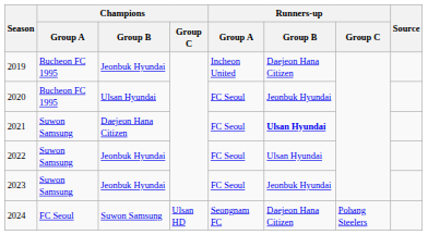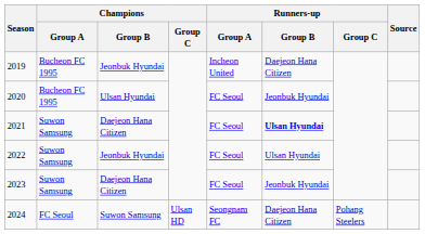 <table class="wikitable defaultcenter">
 <tr>
 <th rowspan="2"><small>Season</small></th>
 <th colspan="3"><small>Champions</small></th>
 <th colspan="3"><small>Runners-up</small></th>
 <th rowspan="2"><small>Source</small></th>
 </tr>
 <tr>
 <th><small>Group A</small></th>
 <th><small>Group B</small></th>
 <th><small>Group C</small></th>
 <th><small>Group A</small></th>
 <th><small>Group B</small></th>
 <th><small>Group C</small></th>
 </tr>
 <tr>
 <td><small>2019</small></td>
 <td><a href='#'><small>Bucheon FC 1995</small></a></td>
 <td><a href='#'><small>Jeonbuk Hyundai</small></a></td>
 <td rowspan="5"></td>
 <td><a href='#'><small>Incheon United</small></a></td>
 <td><small><a href='#'>Daejeon Hana Citizen</a></small></td>
 <td rowspan="5"></td>
 <td><small></small></td>
 </tr>
 <tr>
 <td><small>2020</small></td>
 <td><a href='#'><small>Bucheon FC 1995</small></a></td>
 <td><a href='#'><small>Ulsan Hyundai</small></a></td>
 <td><a href='#'><small>FC Seoul</small></a></td>
 <td><a href='#'><small>Jeonbuk Hyundai</small></a></td>
 <td></td>
 </tr>
 <tr>
 <td><small>2021</small></td>
 <td><a href='#'><small>Suwon Samsung</small></a></td>
 <td><small><a href='#'>Daejeon Hana Citizen</a></small></td>
 <td><a href='#'><small>FC Seoul</small></a></td>
 <td><strong><a href='#'><small>Ulsan Hyundai</small></a></strong></td>
 <td></td>
 </tr>
 <tr>
 <td><small>2022</small></td>
 <td><a href='#'><small>Suwon Samsung</small></a></td>
 <td><a href='#'><small>Jeonbuk Hyundai</small></a></td>
 <td><a href='#'><small>FC Seoul</small></a></td>
 <td><a href='#'><small>Ulsan Hyundai</small></a></td>
 <td></td>
 </tr>
 <tr>
 <td><small>2023</small></td>
 <td><a href='#'><small>Suwon Samsung</small></a></td>
-<td><a href='#'><small>Jeonbuk Hyundai</small></a></td>
+<td><small><a href='#'>Daejeon Hana Citizen</a></small></td>
 <td><a href='#'><small>FC Seoul</small></a></td>
 <td><a href='#'><small>Jeonbuk Hyundai</small></a></td>
 <td><small></small></td>
 </tr>
 <tr>
 <td><small>2024</small></td>
 <td><a href='#'><small>FC Seoul</small></a></td>
 <td><a href='#'><small>Suwon Samsung</small></a></td>
 <td><a href='#'><small>Ulsan HD</small></a></td>
 <td><small><a href='#'>Seongnam FC</a></small></td>
 <td><small><a href='#'>Daejeon Hana Citizen</a></small></td>
 <td><a href='#'><small>Pohang Steelers</small></a></td>
 <td><small></small></td>
 </tr>
 </table>
